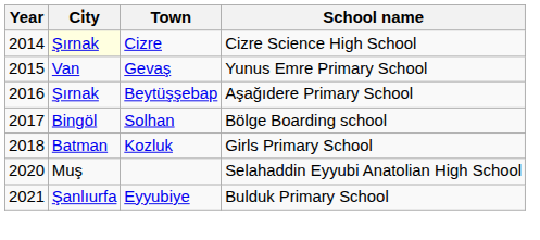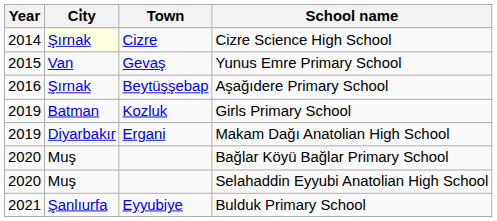 <table class="wikitable">
 <tr>
 <th>Year</th>
 <th>Ci̇ty</th>
 <th>Town</th>
 <th>School name</th>
 </tr>
 <tr>
 <td>2014</td>
 <td style="background: lightyellow;"><a href='#'>Şırnak</a></td>
 <td><a href='#'>Cizre</a></td>
 <td>Cizre Science High School</td>
 </tr>
 <tr>
 <td>2015</td>
 <td><a href='#'>Van</a></td>
 <td><a href='#'>Gevaş</a></td>
 <td>Yunus Emre Primary School</td>
 </tr>
 <tr>
 <td>2016</td>
 <td><a href='#'>Şırnak</a></td>
 <td><a href='#'>Beytüşşebap</a></td>
 <td>Aşağıdere Primary School</td>
 </tr>
 <tr>
-<td>2017</td>
-<td><a href='#'>Bingöl</a></td>
-<td><a href='#'>Solhan</a></td>
-<td>Bölge Boarding school</td>
-</tr>
-<tr>
-<td>2018</td>
+<td>2019</td>
 <td><a href='#'>Batman</a></td>
 <td><a href='#'>Kozluk</a></td>
 <td>Girls Primary School</td>
+</tr>
+<tr>
+<td>2019</td>
+<td><a href='#'>Diyarbakır</a></td>
+<td><a href='#'>Ergani</a></td>
+<td>Makam Dağı Anatolian High School</td>
+</tr>
+<tr>
+<td>2020</td>
+<td>Muş</td>
+<td></td>
+<td>Bağlar Köyü Bağlar Primary School</td>
 </tr>
 <tr>
 <td>2020</td>
 <td>Muş</td>
 <td></td>
 <td>Selahaddin Eyyubi Anatolian High School</td>
 </tr>
 <tr>
 <td>2021</td>
 <td><a href='#'>Şanlıurfa</a></td>
 <td><a href='#'>Eyyubiye</a></td>
 <td>Bulduk Primary School</td>
 </tr>
 </table>
